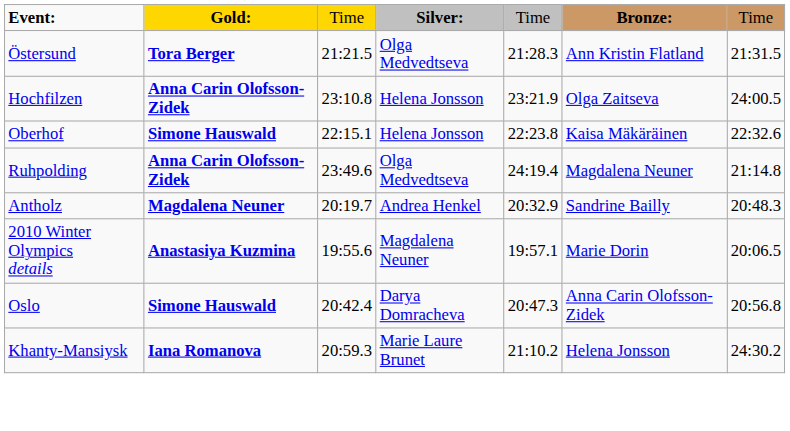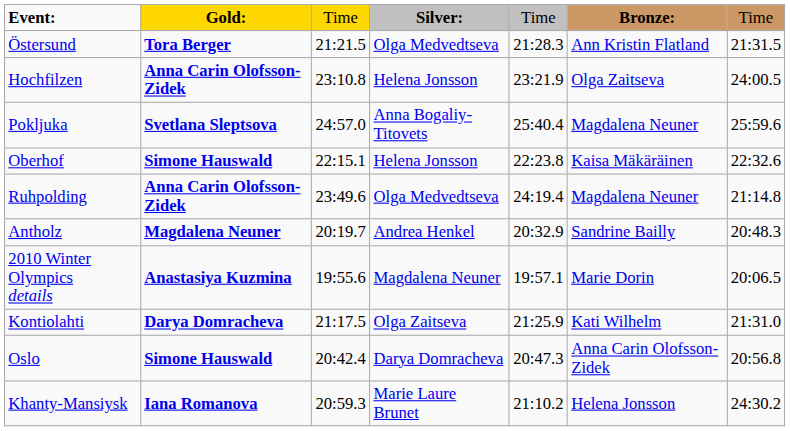 <table class="wikitable" width=85%>
 <tr>
 <td><strong>Event:</strong></td>
 <td style="text-align:center;background-color:gold;"><strong>Gold:</strong></td>
 <td style="text-align:center;background-color:gold;">Time</td>
 <td style="text-align:center;background-color:silver;"><strong>Silver:</strong></td>
 <td style="text-align:center;background-color:silver;">Time</td>
 <td style="text-align:center;background-color:#CC9966;"><strong>Bronze:</strong></td>
 <td style="text-align:center;background-color:#CC9966;">Time</td>
 </tr>
 <tr>
 <td><a href='#'>Östersund</a><br></td>
 <td><strong><a href='#'>Tora Berger</a></strong><br></td>
 <td>21:21.5<br></td>
 <td><a href='#'>Olga Medvedtseva</a><br></td>
 <td>21:28.3<br></td>
 <td><a href='#'>Ann Kristin Flatland</a><br></td>
 <td>21:31.5<br></td>
 </tr>
 <tr>
 <td><a href='#'>Hochfilzen</a><br></td>
 <td><strong><a href='#'>Anna Carin Olofsson-Zidek</a></strong><br></td>
 <td>23:10.8<br></td>
 <td><a href='#'>Helena Jonsson</a><br></td>
 <td>23:21.9<br></td>
 <td><a href='#'>Olga Zaitseva</a><br></td>
 <td>24:00.5<br></td>
+</tr>
+<tr>
+<td><a href='#'>Pokljuka</a><br></td>
+<td><strong><a href='#'>Svetlana Sleptsova</a></strong><br></td>
+<td>24:57.0<br></td>
+<td><a href='#'>Anna Bogaliy-Titovets</a><br></td>
+<td>25:40.4   <br></td>
+<td><a href='#'>Magdalena Neuner</a><br></td>
+<td>25:59.6<br></td>
 </tr>
 <tr>
 <td><a href='#'>Oberhof</a><br></td>
 <td><strong><a href='#'>Simone Hauswald</a></strong><br></td>
 <td>22:15.1<br></td>
 <td><a href='#'>Helena Jonsson</a><br></td>
 <td>22:23.8<br></td>
 <td><a href='#'>Kaisa Mäkäräinen</a><br></td>
 <td>22:32.6<br></td>
 </tr>
 <tr>
 <td><a href='#'>Ruhpolding</a><br></td>
 <td><strong><a href='#'>Anna Carin Olofsson-Zidek</a></strong><br></td>
 <td>23:49.6<br></td>
 <td><a href='#'>Olga Medvedtseva</a><br></td>
 <td>24:19.4<br></td>
 <td><a href='#'>Magdalena Neuner</a><br></td>
 <td>21:14.8<br></td>
 </tr>
 <tr>
 <td><a href='#'>Antholz</a><br></td>
 <td><strong><a href='#'>Magdalena Neuner</a></strong><br></td>
 <td>20:19.7<br></td>
 <td><a href='#'>Andrea Henkel</a><br></td>
 <td>20:32.9<br></td>
 <td><a href='#'>Sandrine Bailly</a><br></td>
 <td>20:48.3<br></td>
 </tr>
 <tr>
 <td><a href='#'>2010 Winter Olympics</a><br><em><a href='#'>details</a></em></td>
 <td><strong><a href='#'>Anastasiya Kuzmina</a></strong><br></td>
 <td>19:55.6<br></td>
 <td><a href='#'>Magdalena Neuner</a><br></td>
 <td>19:57.1<br></td>
 <td><a href='#'>Marie Dorin</a><br></td>
 <td>20:06.5<br></td>
 </tr>
 <tr>
+<td><a href='#'>Kontiolahti</a><br></td>
+<td><strong><a href='#'>Darya Domracheva</a></strong><br></td>
+<td>21:17.5<br></td>
+<td><a href='#'>Olga Zaitseva</a><br></td>
+<td>21:25.9<br></td>
+<td><a href='#'>Kati Wilhelm</a><br></td>
+<td>21:31.0<br></td>
+</tr>
+<tr>
 <td><a href='#'>Oslo</a><br></td>
 <td><strong><a href='#'>Simone Hauswald</a></strong><br></td>
 <td>20:42.4<br></td>
 <td><a href='#'>Darya Domracheva</a><br></td>
 <td>20:47.3<br></td>
 <td><a href='#'>Anna Carin Olofsson-Zidek</a><br></td>
 <td>20:56.8<br></td>
 </tr>
 <tr>
 <td><a href='#'>Khanty-Mansiysk</a><br></td>
 <td><strong><a href='#'>Iana Romanova</a></strong><br></td>
 <td>20:59.3<br></td>
 <td><a href='#'>Marie Laure Brunet</a><br></td>
 <td>21:10.2<br></td>
 <td><a href='#'>Helena Jonsson</a><br></td>
 <td>24:30.2<br></td>
 </tr>
 </table>
